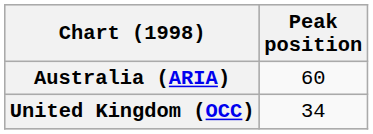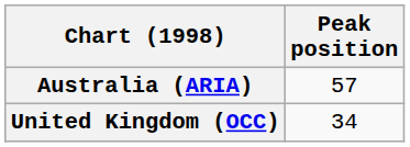 <table class="wikitable sortable plainrowheaders" style="text-align:center">
 <tr>
 <th scope="col">Chart (1998)</th>
 <th scope="col">Peak<br>position</th>
 </tr>
 <tr>
 <th scope="row">Australia (<a href='#'>ARIA</a>)</th>
-<td>60</td>
+<td>57</td>
 </tr>
 <tr>
 <th scope="row">United Kingdom (<a href='#'>OCC</a>)</th>
 <td>34</td>
 </tr>
 </table>
